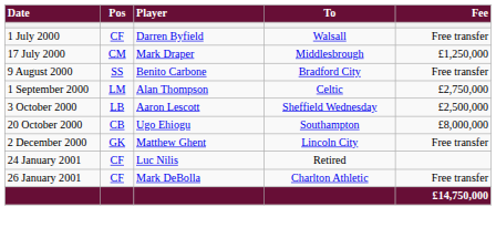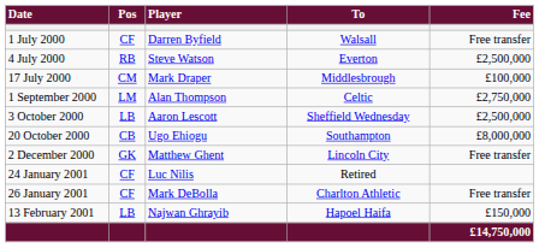 <table class="wikitable">
 <tr>
 <th style="background:#670E36; color:#ffffff; text-align:left; width:130px">Date</th>
 <th style="background:#670E36; color:#ffffff; text-align:center; width:40px">Pos</th>
 <th style="background:#670E36; color:#ffffff; text-align:left; width:180px">Player</th>
 <th style="background:#670E36; color:#ffffff; text-align:center; width:180px">To</th>
 <th style="background:#670E36; color:#ffffff; text-align:right; width:130px">Fee</th>
 </tr>
 <tr>
 <th></th>
 <th></th>
 <th></th>
 <th></th>
 <th></th>
 </tr>
 <tr>
 <td>1 July 2000</td>
 <td style="text-align:center;"><a href='#'>CF</a></td>
 <td> <a href='#'>Darren Byfield</a></td>
 <td style="text-align:center;"><a href='#'>Walsall</a></td>
 <td style="text-align:right;">Free transfer</td>
 </tr>
 <tr>
+<td>4 July 2000</td>
+<td style="text-align:center;"><a href='#'>RB</a></td>
+<td><a href='#'>Steve Watson</a></td>
+<td style="text-align:center;"><a href='#'>Everton</a></td>
+<td style="text-align:right;">£2,500,000</td>
+</tr>
+<tr>
 <td>17 July 2000</td>
 <td style="text-align:center;"><a href='#'>CM</a></td>
 <td><a href='#'>Mark Draper</a></td>
 <td style="text-align:center;"><a href='#'>Middlesbrough</a></td>
-<td style="text-align:right;">£1,250,000</td>
-</tr>
-<tr>
-<td>9 August 2000</td>
-<td style="text-align:center;"><a href='#'>SS</a></td>
-<td> <a href='#'>Benito Carbone</a></td>
-<td style="text-align:center;"><a href='#'>Bradford City</a></td>
-<td style="text-align:right;">Free transfer</td>
+<td style="text-align:right;">£100,000</td>
 </tr>
 <tr>
 <td>1 September 2000</td>
 <td style="text-align:center;"><a href='#'>LM</a></td>
 <td><a href='#'>Alan Thompson</a></td>
 <td style="text-align:center;"> <a href='#'>Celtic</a></td>
 <td style="text-align:right;">£2,750,000</td>
 </tr>
 <tr>
 <td>3 October 2000</td>
 <td style="text-align:center;"><a href='#'>LB</a></td>
 <td><a href='#'>Aaron Lescott</a></td>
 <td style="text-align:center;"><a href='#'>Sheffield Wednesday</a></td>
 <td style="text-align:right;">£2,500,000</td>
 </tr>
 <tr>
 <td>20 October 2000</td>
 <td style="text-align:center;"><a href='#'>CB</a></td>
 <td><a href='#'>Ugo Ehiogu</a></td>
 <td style="text-align:center;"><a href='#'>Southampton</a></td>
 <td style="text-align:right;">£8,000,000</td>
 </tr>
 <tr>
 <td>2 December 2000</td>
 <td style="text-align:center;"><a href='#'>GK</a></td>
 <td><a href='#'>Matthew Ghent</a></td>
 <td style="text-align:center;"><a href='#'>Lincoln City</a></td>
 <td style="text-align:right;">Free transfer</td>
 </tr>
 <tr>
 <td>24 January 2001</td>
 <td style="text-align:center;"><a href='#'>CF</a></td>
 <td> <a href='#'>Luc Nilis</a></td>
 <td style="text-align:center;">Retired</td>
 <td></td>
 </tr>
 <tr>
 <td>26 January 2001</td>
 <td style="text-align:center;"><a href='#'>CF</a></td>
 <td><a href='#'>Mark DeBolla</a></td>
 <td style="text-align:center;"><a href='#'>Charlton Athletic</a></td>
 <td style="text-align:right;">Free transfer</td>
 </tr>
 <tr>
+<td>13 February 2001</td>
+<td style="text-align:center;"><a href='#'>LB</a></td>
+<td> <a href='#'>Najwan Ghrayib</a></td>
+<td style="text-align:center;"> <a href='#'>Hapoel Haifa</a></td>
+<td style="text-align:right;">£150,000</td>
+</tr>
+<tr>
 <th style="background:#670E36;"></th>
 <th style="background:#670E36;"></th>
 <th style="background:#670E36;"></th>
 <th style="background:#670E36;"></th>
 <th style="background:#670E36; color:#ffffff; text-align:right;"><strong>£14,750,000</strong></th>
 </tr>
 </table>
